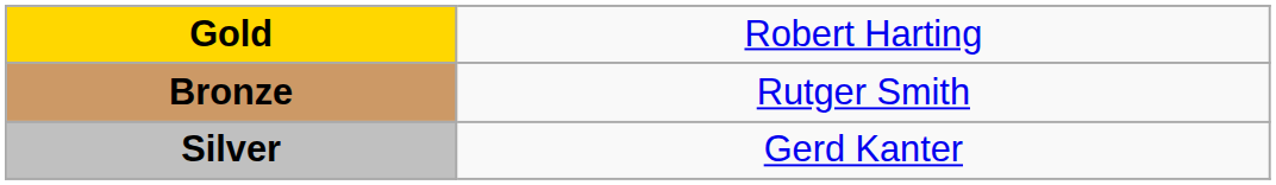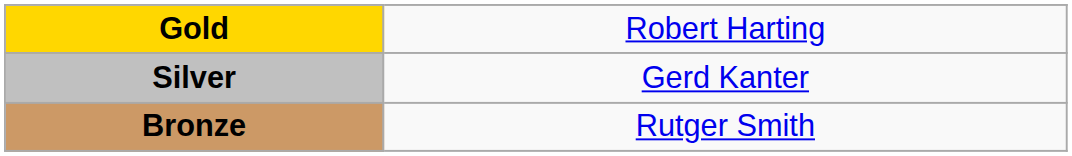 <table class="wikitable" style=" text-align:center; " width="35%">
 <tr>
 <td bgcolor="gold"><strong>Gold</strong></td>
 <td><a href='#'>Robert Harting</a><br>  <small><em></em></small></td>
 </tr>
 <tr>
+<td bgcolor="silver"><strong>Silver</strong></td>
+<td><a href='#'>Gerd Kanter</a><br>  <small><em></em></small></td>
+</tr>
+<tr>
 <td bgcolor="CC9966"><strong>Bronze</strong></td>
 <td><a href='#'>Rutger Smith</a><br>  <small><em></em></small></td>
 </tr>
-<tr>
-<td bgcolor="silver"><strong>Silver</strong></td>
-<td><a href='#'>Gerd Kanter</a><br>  <small><em></em></small></td>
-</tr>
 </table>
